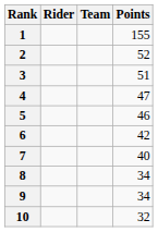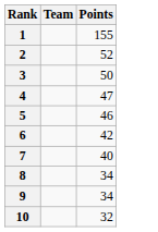 <table class="wikitable">
 <tr>
 <th scope="col">Rank</th>
-<th scope="col">Rider</th>
 <th scope="col">Team</th>
 <th scope="col">Points</th>
 </tr>
 <tr>
 <th scope="row">1</th>
-<td> </td>
 <td></td>
 <td style="text-align:right;">155</td>
 </tr>
 <tr>
 <th scope="row">2</th>
 <td></td>
-<td></td>
 <td style="text-align:right;">52</td>
 </tr>
 <tr>
 <th scope="row">3</th>
 <td></td>
-<td></td>
-<td style="text-align:right;">51</td>
+<td style="text-align:right;">50</td>
 </tr>
 <tr>
 <th scope="row">4</th>
-<td></td>
 <td></td>
 <td style="text-align:right;">47</td>
 </tr>
 <tr>
 <th scope="row">5</th>
 <td></td>
-<td></td>
 <td style="text-align:right;">46</td>
 </tr>
 <tr>
 <th scope="row">6</th>
-<td></td>
 <td></td>
 <td style="text-align:right;">42</td>
 </tr>
 <tr>
 <th scope="row">7</th>
 <td></td>
-<td></td>
 <td style="text-align:right;">40</td>
 </tr>
 <tr>
 <th scope="row">8</th>
-<td></td>
 <td></td>
 <td style="text-align:right;">34</td>
 </tr>
 <tr>
 <th scope="row">9</th>
 <td></td>
-<td></td>
 <td style="text-align:right;">34</td>
 </tr>
 <tr>
 <th scope="row">10</th>
 <td></td>
-<td></td>
 <td style="text-align:right;">32</td>
 </tr>
 </table>
